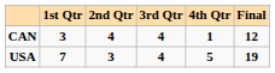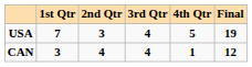 <table class="wikitable">
 <tr style="background:#ffdead; text-align:center;">
 <td> </td>
 <td><strong>1st Qtr</strong></td>
 <td><strong>2nd Qtr</strong></td>
 <td><strong>3rd Qtr</strong></td>
 <td><strong>4th Qtr</strong></td>
 <td><strong>Final</strong></td>
 </tr>
 <tr>
+<td align=center><strong>USA</strong></td>
+<td align=center><strong>7</strong></td>
+<td align=center><strong>3</strong></td>
+<td align=center><strong>4</strong></td>
+<td align=center><strong>5</strong></td>
+<td align=center><strong>19</strong></td>
+</tr>
+<tr>
 <td align=center><strong>CAN</strong></td>
 <td align=center><strong>3</strong></td>
 <td align=center><strong>4</strong></td>
 <td align=center><strong>4</strong></td>
 <td align=center><strong>1</strong></td>
 <td align=center><strong>12</strong></td>
 </tr>
-<tr>
-<td align=center><strong>USA</strong></td>
-<td align=center><strong>7</strong></td>
-<td align=center><strong>3</strong></td>
-<td align=center><strong>4</strong></td>
-<td align=center><strong>5</strong></td>
-<td align=center><strong>19</strong></td>
-</tr>
 </table>
